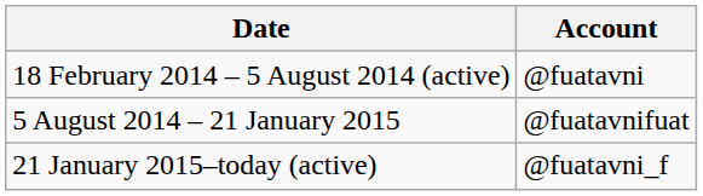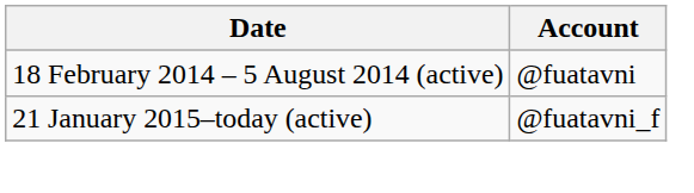 <table class="wikitable" style="margin-bottom: 10px;">
 <tr>
 <th>Date</th>
 <th>Account</th>
 </tr>
 <tr>
 <td>18 February 2014 – 5 August 2014 (active)</td>
 <td>@fuatavni</td>
 </tr>
 <tr>
-<td>5 August 2014 – 21 January 2015</td>
-<td>@fuatavnifuat</td>
-</tr>
-<tr>
 <td>21 January 2015–today (active)</td>
 <td>@fuatavni_f</td>
 </tr>
 </table>
